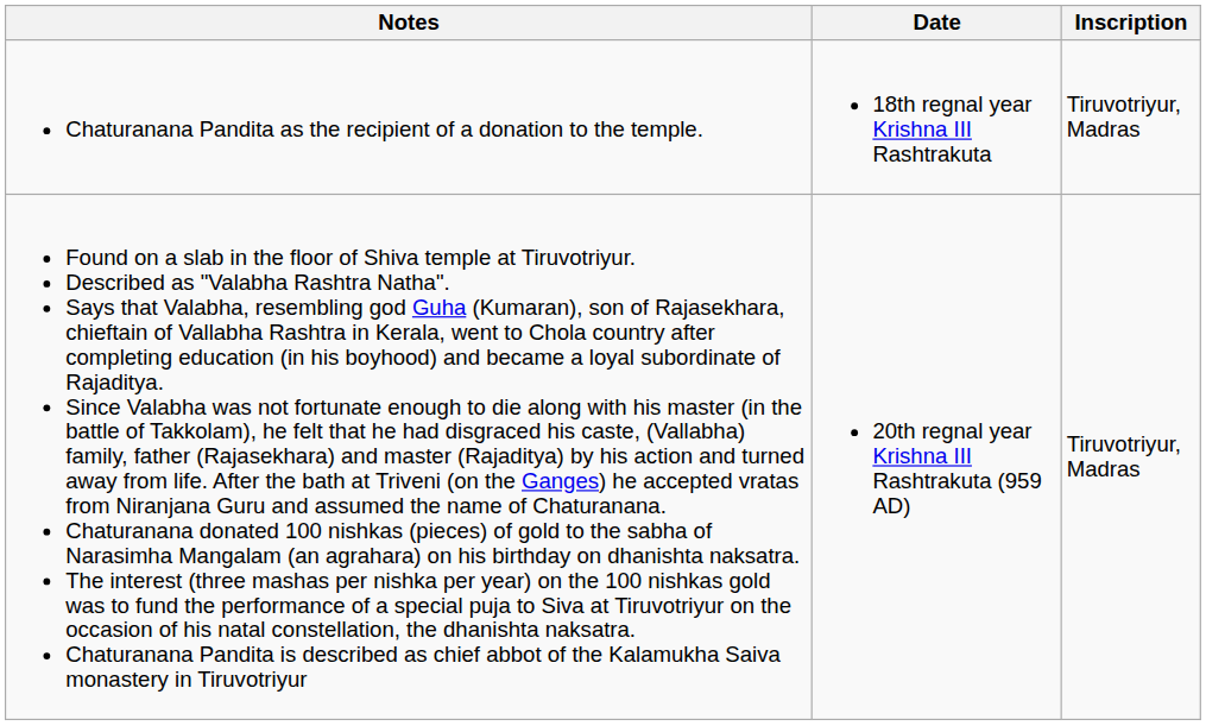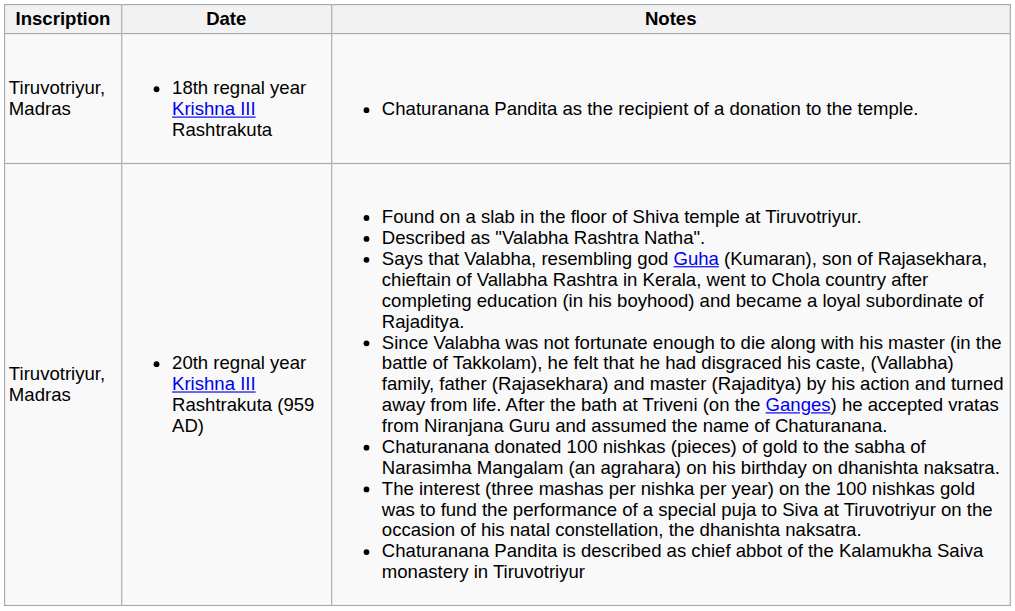 <table class="wikitable">
 <tr>
+<th>Inscription</th>
+<th>Date</th>
 <th>Notes</th>
-<th>Date</th>
-<th>Inscription</th>
 </tr>
 <tr>
+<td>Tiruvotriyur, Madras</td>
+<td><br><ul><li>18th regnal year <a href='#'>Krishna III</a>  Rashtrakuta</li></ul></td>
 <td><br><ul><li>Chaturanana Pandita as the recipient of a donation to the temple.</li></ul></td>
-<td><br><ul><li>18th regnal year <a href='#'>Krishna III</a>  Rashtrakuta</li></ul></td>
-<td>Tiruvotriyur, Madras</td>
 </tr>
 <tr>
+<td>Tiruvotriyur, Madras</td>
+<td><br><ul><li>20th regnal year <a href='#'>Krishna III</a> Rashtrakuta (959 AD)</li></ul></td>
 <td><br><ul><li>Found on a slab in the floor of Shiva temple at Tiruvotriyur.</li><li>Described as "Valabha Rashtra Natha".</li><li>Says that Valabha, resembling god <a href='#'>Guha</a> (Kumaran), son of Rajasekhara, chieftain of Vallabha Rashtra in Kerala, went to Chola country after completing education (in his boyhood) and became a loyal subordinate of Rajaditya.</li><li>Since Valabha was not fortunate enough to die along with his master (in the battle of Takkolam), he felt that he had disgraced his caste, (Vallabha) family, father (Rajasekhara) and master (Rajaditya) by his action and turned away from life. After the bath at Triveni (on the <a href='#'>Ganges</a>) he accepted vratas from Niranjana Guru and assumed the name of Chaturanana.</li><li>Chaturanana donated 100 nishkas (pieces) of gold to the sabha of Narasimha Mangalam (an agrahara) on his birthday on dhanishta naksatra.</li><li>The interest (three mashas per nishka per year) on the 100 nishkas gold was to fund the performance of a special puja to Siva at Tiruvotriyur on the occasion of his natal constellation, the dhanishta naksatra.</li><li>Chaturanana Pandita is described as chief abbot of the Kalamukha Saiva monastery in Tiruvotriyur</li></ul></td>
-<td><br><ul><li>20th regnal year <a href='#'>Krishna III</a> Rashtrakuta (959 AD)</li></ul></td>
-<td>Tiruvotriyur, Madras</td>
 </tr>
 </table>
